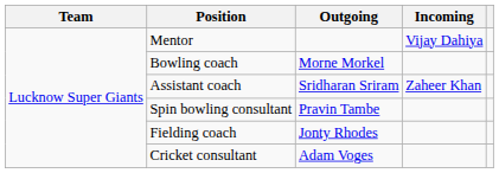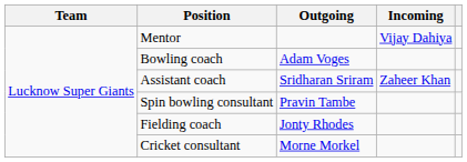 <table class="wikitable">
 <tr>
 <th scope="col">Team</th>
 <th scope="col">Position</th>
 <th scope="col">Outgoing</th>
 <th scope="col">Incoming</th>
 <th></th>
 </tr>
 <tr>
 <td rowspan=6><a href='#'>Lucknow Super Giants</a></td>
 <td>Mentor</td>
 <td></td>
 <td><a href='#'>Vijay Dahiya</a></td>
 <td></td>
 </tr>
 <tr>
 <td>Bowling coach</td>
-<td><a href='#'>Morne Morkel</a></td>
+<td><a href='#'>Adam Voges</a></td>
 <td></td>
 <td></td>
 </tr>
 <tr>
 <td>Assistant coach</td>
 <td><a href='#'>Sridharan Sriram</a></td>
 <td><a href='#'>Zaheer Khan</a></td>
 <td></td>
 </tr>
 <tr>
 <td>Spin bowling consultant</td>
 <td><a href='#'>Pravin Tambe</a></td>
 <td></td>
 <td></td>
 </tr>
 <tr>
 <td>Fielding coach</td>
 <td><a href='#'>Jonty Rhodes</a></td>
 <td></td>
 <td></td>
 </tr>
 <tr>
 <td>Cricket consultant</td>
-<td><a href='#'>Adam Voges</a></td>
+<td><a href='#'>Morne Morkel</a></td>
 <td></td>
 <td></td>
 </tr>
 </table>
